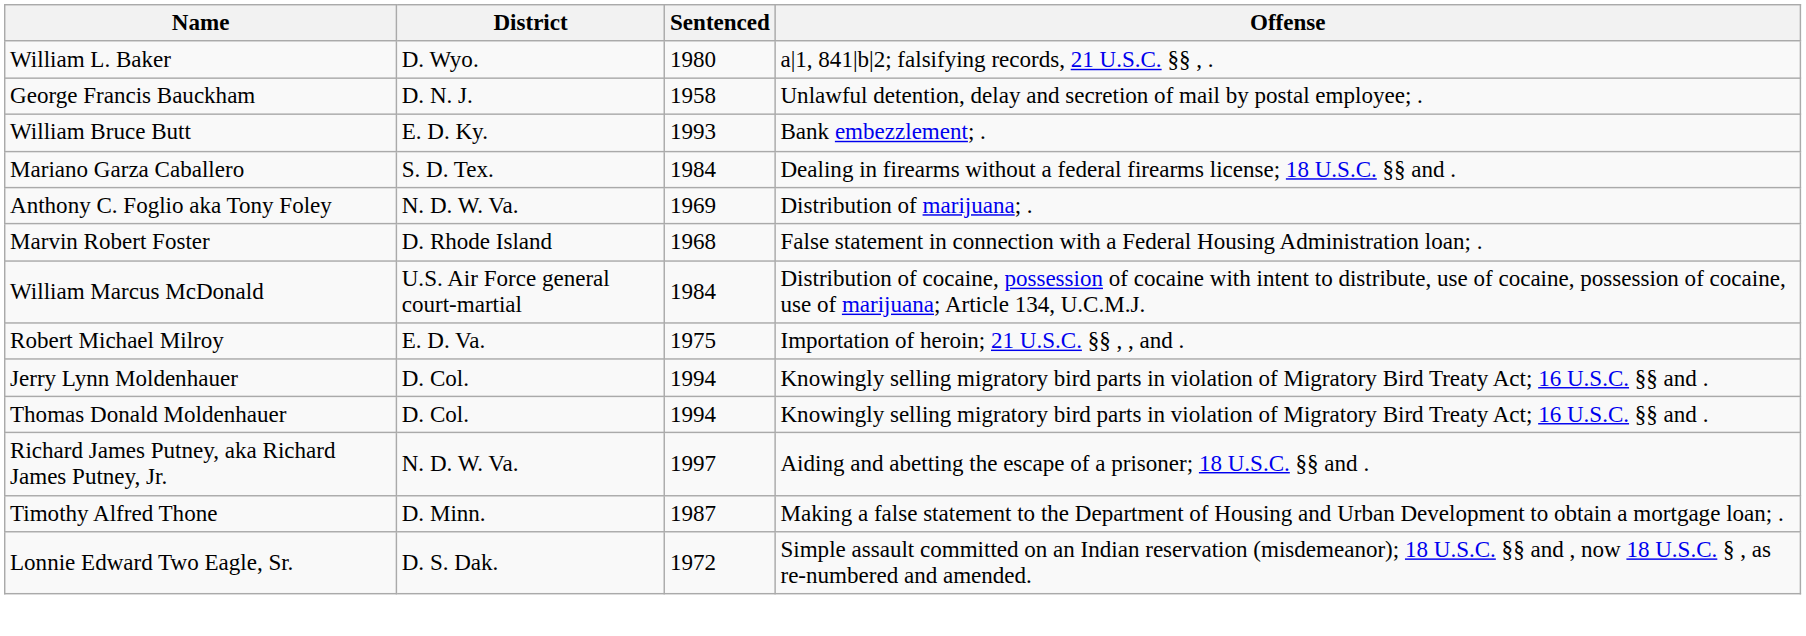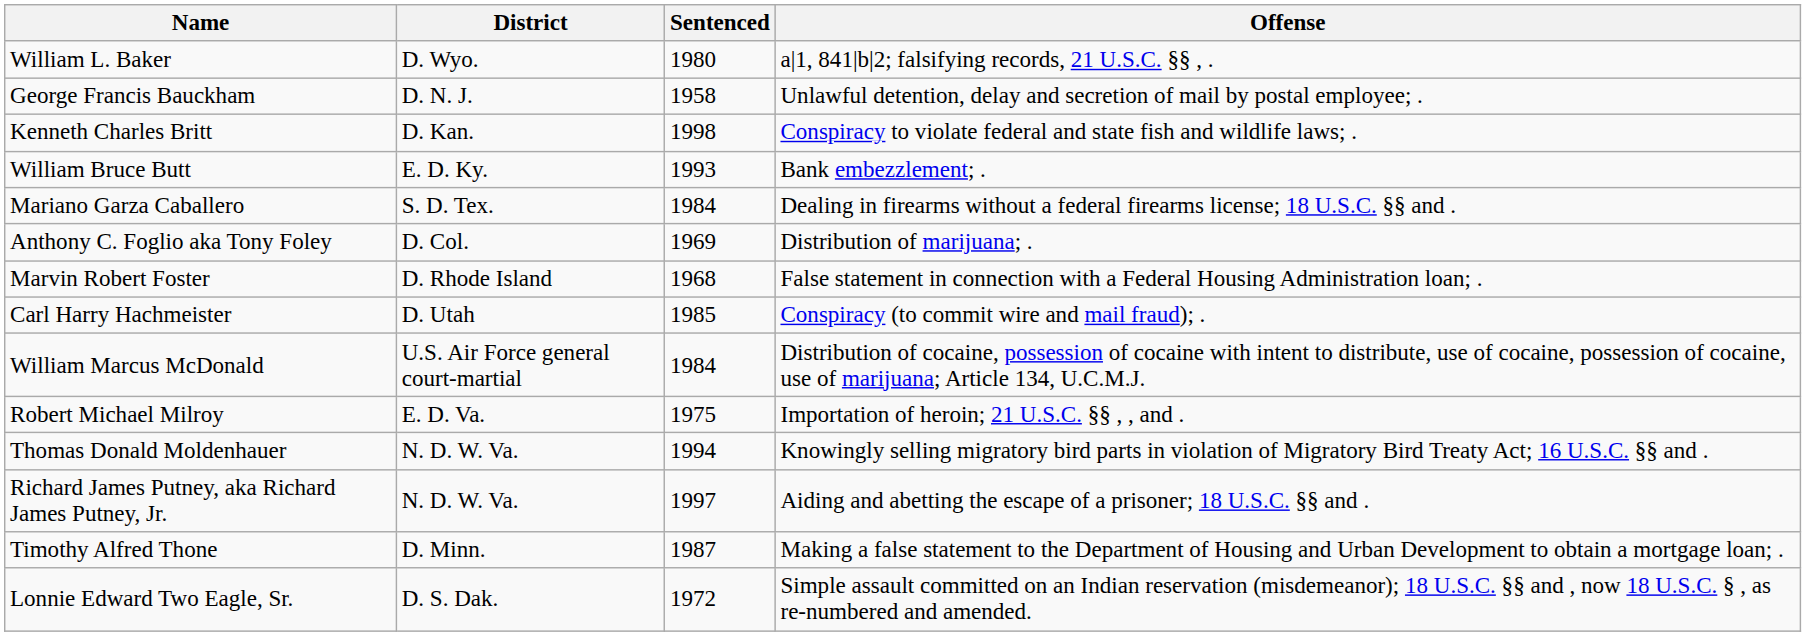 <table class="wikitable">
 <tr>
 <th>Name</th>
 <th>District</th>
 <th>Sentenced</th>
 <th>Offense</th>
 </tr>
 <tr>
 <td>William L. Baker</td>
 <td>D. Wyo.</td>
 <td>1980</td>
 <td Distribution of a controlled substance, >a|1, 841|b|2; falsifying records, <a href='#'>21 U.S.C.</a> §§ ,  .</td>
 </tr>
 <tr>
 <td>George Francis Bauckham</td>
 <td>D. N. J.</td>
 <td>1958</td>
 <td>Unlawful detention, delay and secretion of mail by postal employee; .</td>
 </tr>
 <tr>
+<td>Kenneth Charles Britt</td>
+<td>D. Kan.</td>
+<td>1998</td>
+<td><a href='#'>Conspiracy</a> to violate federal and state fish and wildlife laws; .</td>
+</tr>
+<tr>
 <td>William Bruce Butt</td>
 <td>E. D. Ky.</td>
 <td>1993</td>
 <td>Bank <a href='#'>embezzlement</a>; .</td>
 </tr>
 <tr>
 <td>Mariano Garza Caballero</td>
 <td>S. D. Tex.</td>
 <td>1984</td>
 <td>Dealing in firearms without a federal firearms license; <a href='#'>18 U.S.C.</a> §§  and .</td>
 </tr>
 <tr>
 <td>Anthony C. Foglio aka Tony Foley</td>
-<td>N. D. W. Va.</td>
+<td>D. Col.</td>
 <td>1969</td>
 <td>Distribution of <a href='#'>marijuana</a>; .</td>
 </tr>
 <tr>
 <td>Marvin Robert Foster</td>
 <td>D. Rhode Island</td>
 <td>1968</td>
 <td>False statement in connection with a Federal Housing Administration loan; .</td>
+</tr>
+<tr>
+<td>Carl Harry Hachmeister</td>
+<td>D. Utah</td>
+<td>1985</td>
+<td><a href='#'>Conspiracy</a> (to commit wire and <a href='#'>mail fraud</a>); .</td>
 </tr>
 <tr>
 <td>William Marcus McDonald</td>
 <td>U.S. Air Force general court-martial</td>
 <td>1984</td>
 <td>Distribution of cocaine, <a href='#'>possession</a> of cocaine with intent to distribute, use of cocaine, possession of cocaine, use of <a href='#'>marijuana</a>; Article 134, U.C.M.J.</td>
 </tr>
 <tr>
 <td>Robert Michael Milroy</td>
 <td>E. D. Va.</td>
 <td>1975</td>
 <td>Importation of heroin; <a href='#'>21 U.S.C.</a> §§ , , and .</td>
 </tr>
 <tr>
-<td>Jerry Lynn Moldenhauer</td>
-<td>D. Col.</td>
-<td>1994</td>
-<td>Knowingly selling migratory bird parts in violation of Migratory Bird Treaty Act; <a href='#'>16 U.S.C.</a> §§  and .</td>
-</tr>
-<tr>
 <td>Thomas Donald Moldenhauer</td>
-<td>D. Col.</td>
+<td>N. D. W. Va.</td>
 <td>1994</td>
 <td>Knowingly selling migratory bird parts in violation of Migratory Bird Treaty Act; <a href='#'>16 U.S.C.</a> §§  and .</td>
 </tr>
 <tr>
 <td>Richard James Putney, aka Richard James Putney, Jr.</td>
 <td>N. D. W. Va.</td>
 <td>1997</td>
 <td>Aiding and abetting the escape of a prisoner; <a href='#'>18 U.S.C.</a> §§  and .</td>
 </tr>
 <tr>
 <td>Timothy Alfred Thone</td>
 <td>D. Minn.</td>
 <td>1987</td>
 <td>Making a false statement to the Department of Housing and Urban Development to obtain a mortgage loan; .</td>
 </tr>
 <tr>
 <td>Lonnie Edward Two Eagle, Sr.</td>
 <td>D. S. Dak.</td>
 <td>1972</td>
 <td>Simple assault committed on an Indian reservation (misdemeanor); <a href='#'>18 U.S.C.</a> §§  and , now <a href='#'>18 U.S.C.</a> § , as re-numbered and amended.</td>
 </tr>
 </table>
